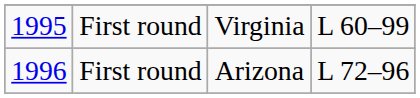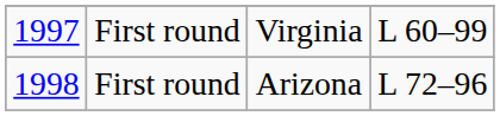 <table class="wikitable">
 <tr>
 </tr>
 <tr style="text-align:center;">
-<td><a href='#'>1995</a></td>
+<td><a href='#'>1997</a></td>
 <td>First round</td>
 <td>Virginia</td>
 <td>L 60–99</td>
 </tr>
 <tr style="text-align:center;">
-<td><a href='#'>1996</a></td>
+<td><a href='#'>1998</a></td>
 <td>First round</td>
 <td>Arizona</td>
 <td>L 72–96</td>
 </tr>
 </table>
